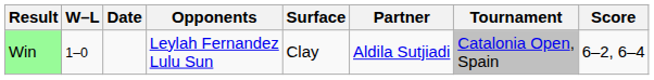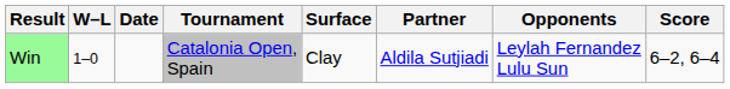 <table class="sortable wikitable">
 <tr>
 <th>Result</th>
 <th class="unsortable">W–L</th>
 <th>Date</th>
-<th>Opponents</th>
+<th>Tournament</th>
 <th>Surface</th>
 <th>Partner</th>
-<th>Tournament</th>
+<th>Opponents</th>
 <th class="unsortable">Score</th>
 </tr>
 <tr>
 <td bgcolor=98FB98>Win</td>
 <td><small>1–0</small></td>
 <td><a href='#'></a></td>
-<td> <a href='#'>Leylah Fernandez</a> <br>  <a href='#'>Lulu Sun</a></td>
+<td bgcolor=silver><a href='#'>Catalonia Open</a>, <br>Spain</td>
 <td>Clay</td>
 <td> <a href='#'>Aldila Sutjiadi</a></td>
-<td bgcolor=silver><a href='#'>Catalonia Open</a>, <br>Spain</td>
+<td> <a href='#'>Leylah Fernandez</a> <br>  <a href='#'>Lulu Sun</a></td>
 <td>6–2, 6–4</td>
 </tr>
 </table>
